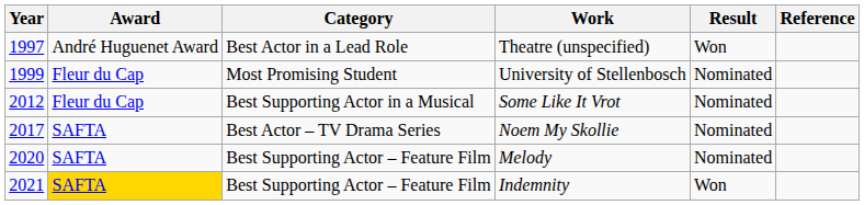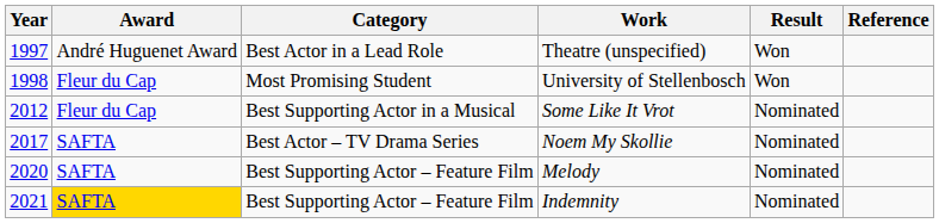 <table class="wikitable sortable">
 <tr>
 <th>Year</th>
 <th>Award</th>
 <th>Category</th>
 <th>Work</th>
 <th>Result</th>
 <th>Reference</th>
 </tr>
 <tr>
 <td><a href='#'>1997</a></td>
 <td>André Huguenet Award</td>
 <td>Best Actor in a Lead Role</td>
 <td>Theatre (unspecified)</td>
 <td>Won</td>
 <td></td>
 </tr>
 <tr>
-<td><a href='#'>1999</a></td>
+<td><a href='#'>1998</a></td>
 <td><a href='#'>Fleur du Cap</a></td>
 <td>Most Promising Student</td>
 <td>University of Stellenbosch</td>
-<td>Nominated</td>
+<td>Won</td>
 <td></td>
 </tr>
 <tr>
 <td><a href='#'>2012</a></td>
 <td><a href='#'>Fleur du Cap</a></td>
 <td>Best Supporting Actor in a Musical</td>
 <td><em>Some Like It Vrot</em></td>
 <td>Nominated</td>
 <td></td>
 </tr>
 <tr>
 <td><a href='#'>2017</a></td>
 <td><a href='#'>SAFTA</a></td>
 <td>Best Actor – TV Drama Series</td>
 <td><em>Noem My Skollie</em></td>
 <td>Nominated</td>
 <td></td>
 </tr>
 <tr>
 <td><a href='#'>2020</a></td>
 <td><a href='#'>SAFTA</a></td>
 <td>Best Supporting Actor – Feature Film</td>
 <td><em>Melody</em></td>
 <td>Nominated</td>
 <td></td>
 </tr>
 <tr>
 <td><a href='#'>2021</a></td>
 <td style="background: gold;"><a href='#'>SAFTA</a></td>
 <td>Best Supporting Actor – Feature Film</td>
 <td><em>Indemnity</em></td>
-<td>Won</td>
+<td>Nominated</td>
 <td></td>
 </tr>
 </table>
